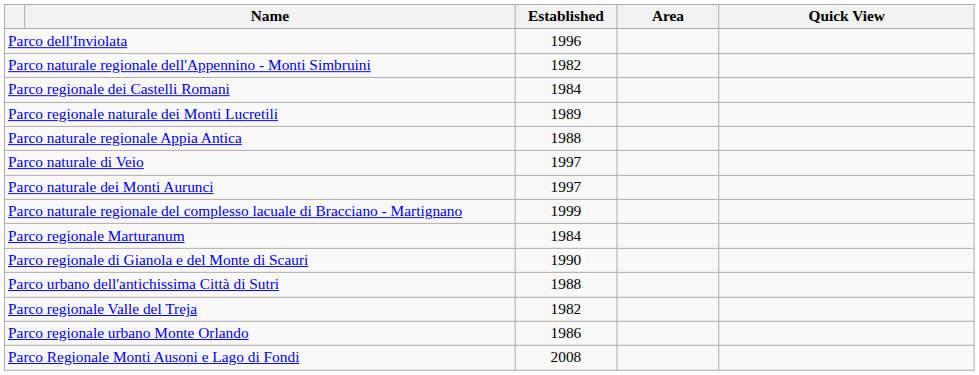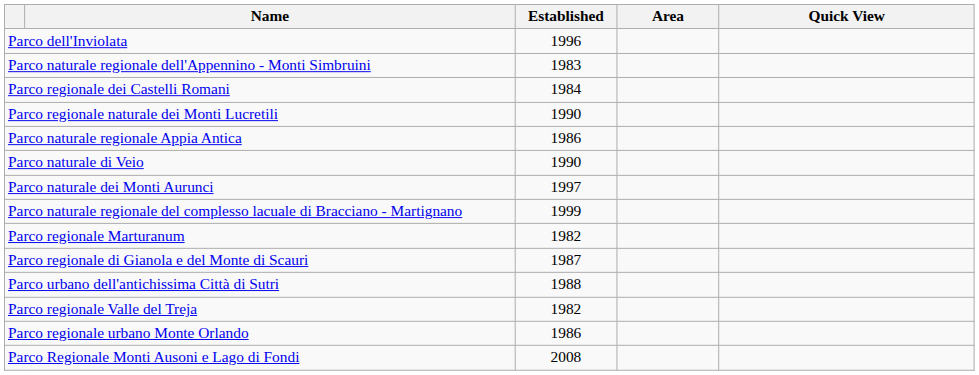 <table class="wikitable sortable" border="1" width="80%">
 <tr>
 <th style="width:2%" class="unsortable"></th>
 <th style="width:48%">Name</th>
 <th style="width:10%">Established</th>
 <th style="width:10%">Area</th>
 <th style="width:25%" class="unsortable">Quick View</th>
 </tr>
 <tr>
 <td colspan="2"><a href='#'>Parco dell'Inviolata</a></td>
 <td align="center">1996</td>
 <td align="center"></td>
 <td></td>
 </tr>
 <tr>
 <td colspan="2"><a href='#'>Parco naturale regionale dell'Appennino - Monti Simbruini</a></td>
-<td align="center">1982</td>
+<td align="center">1983</td>
 <td align="center"></td>
 <td></td>
 </tr>
 <tr>
 <td colspan="2"><a href='#'>Parco regionale dei Castelli Romani</a></td>
 <td align="center">1984</td>
 <td align="center"></td>
 <td></td>
 </tr>
 <tr>
 <td colspan="2"><a href='#'>Parco regionale naturale dei Monti Lucretili</a></td>
-<td align="center">1989</td>
+<td align="center">1990</td>
 <td align="center"></td>
 <td></td>
 </tr>
 <tr>
 <td colspan="2"><a href='#'>Parco naturale regionale Appia Antica</a></td>
-<td align="center">1988</td>
+<td align="center">1986</td>
 <td align="center"></td>
 <td></td>
 </tr>
 <tr>
 <td colspan="2"><a href='#'>Parco naturale di Veio</a></td>
-<td align="center">1997</td>
+<td align="center">1990</td>
 <td align="center"></td>
 <td></td>
 </tr>
 <tr>
 <td colspan="2"><a href='#'>Parco naturale dei Monti Aurunci</a></td>
 <td align="center">1997</td>
 <td align="center"></td>
 <td></td>
 </tr>
 <tr>
 <td colspan="2"><a href='#'>Parco naturale regionale del complesso lacuale di Bracciano - Martignano</a></td>
 <td align="center">1999</td>
 <td align="center"></td>
 <td></td>
 </tr>
 <tr>
 <td colspan="2"><a href='#'>Parco regionale Marturanum</a></td>
-<td align="center">1984</td>
+<td align="center">1982</td>
 <td align="center"></td>
 <td></td>
 </tr>
 <tr>
 <td colspan="2"><a href='#'>Parco regionale di Gianola e del Monte di Scauri</a></td>
-<td align="center">1990</td>
+<td align="center">1987</td>
 <td align="center"></td>
 <td></td>
 </tr>
 <tr>
 <td colspan="2"><a href='#'>Parco urbano dell'antichissima Città di Sutri</a></td>
 <td align="center">1988</td>
 <td align="center"></td>
 <td></td>
 </tr>
 <tr>
 <td colspan="2"><a href='#'>Parco regionale Valle del Treja</a></td>
 <td align="center">1982</td>
 <td align="center"></td>
 <td></td>
 </tr>
 <tr>
 <td colspan="2"><a href='#'>Parco regionale urbano Monte Orlando</a></td>
 <td align="center">1986</td>
 <td align="center"></td>
 <td></td>
 </tr>
 <tr>
 <td colspan="2"><a href='#'>Parco Regionale Monti Ausoni e Lago di Fondi</a></td>
 <td align="center">2008</td>
 <td align="center"></td>
 <td></td>
 </tr>
 </table>
